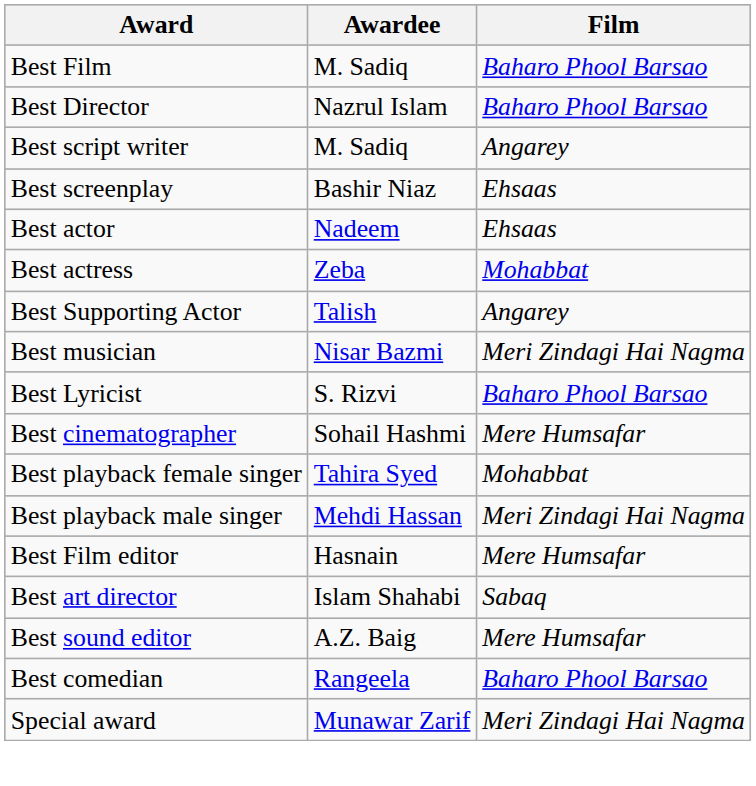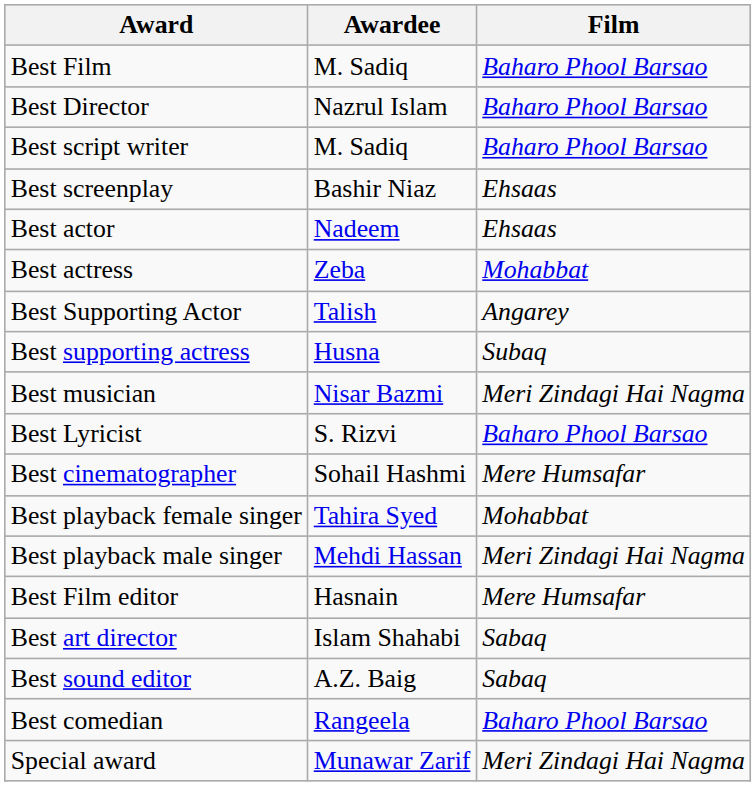 <table class="wikitable">
 <tr>
 <th>Award</th>
 <th>Awardee</th>
 <th>Film</th>
 </tr>
 <tr>
 <td>Best Film</td>
 <td>M. Sadiq</td>
 <td><em><a href='#'>Baharo Phool Barsao</a></em></td>
 </tr>
 <tr>
 <td>Best Director</td>
 <td>Nazrul Islam</td>
 <td><em><a href='#'>Baharo Phool Barsao</a></em></td>
 </tr>
 <tr>
 <td>Best script writer</td>
 <td>M. Sadiq</td>
-<td><em>Angarey</em></td>
+<td><em><a href='#'>Baharo Phool Barsao</a></em></td>
 </tr>
 <tr>
 <td>Best screenplay</td>
 <td>Bashir Niaz</td>
 <td><em>Ehsaas</em></td>
 </tr>
 <tr>
 <td>Best actor</td>
 <td><a href='#'>Nadeem</a></td>
 <td><em>Ehsaas</em></td>
 </tr>
 <tr>
 <td>Best actress</td>
 <td><a href='#'>Zeba</a></td>
 <td><em><a href='#'>Mohabbat</a></em></td>
 </tr>
 <tr>
 <td>Best Supporting Actor</td>
 <td><a href='#'>Talish</a></td>
 <td><em>Angarey</em></td>
+</tr>
+<tr>
+<td>Best <a href='#'>supporting actress</a></td>
+<td><a href='#'>Husna</a></td>
+<td><em>Subaq</em></td>
 </tr>
 <tr>
 <td>Best musician</td>
 <td><a href='#'>Nisar Bazmi</a></td>
 <td><em>Meri Zindagi Hai Nagma</em></td>
 </tr>
 <tr>
 <td>Best Lyricist</td>
 <td>S. Rizvi</td>
 <td><em><a href='#'>Baharo Phool Barsao</a></em></td>
 </tr>
 <tr>
 <td>Best <a href='#'>cinematographer</a></td>
 <td>Sohail Hashmi</td>
 <td><em>Mere Humsafar</em></td>
 </tr>
 <tr>
 <td>Best playback female singer</td>
 <td><a href='#'>Tahira Syed</a></td>
 <td><em>Mohabbat</em></td>
 </tr>
 <tr>
 <td>Best playback male singer</td>
 <td><a href='#'>Mehdi Hassan</a></td>
 <td><em>Meri Zindagi Hai Nagma</em></td>
 </tr>
 <tr>
 <td>Best Film editor</td>
 <td>Hasnain</td>
 <td><em>Mere Humsafar</em></td>
 </tr>
 <tr>
 <td>Best <a href='#'>art director</a></td>
 <td>Islam Shahabi</td>
 <td><em>Sabaq</em></td>
 </tr>
 <tr>
 <td>Best <a href='#'>sound editor</a></td>
 <td>A.Z. Baig</td>
-<td><em>Mere Humsafar</em></td>
+<td><em>Sabaq</em></td>
 </tr>
 <tr>
 <td>Best comedian</td>
 <td><a href='#'>Rangeela</a></td>
 <td><em><a href='#'>Baharo Phool Barsao</a></em></td>
 </tr>
 <tr>
 <td>Special award</td>
 <td><a href='#'>Munawar Zarif</a></td>
 <td><em>Meri Zindagi Hai Nagma</em></td>
 </tr>
 </table>
